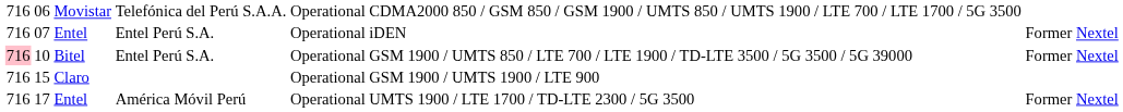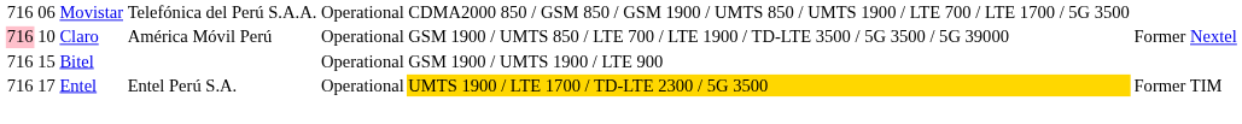 <table>
 <tr>
 <td>716</td>
 <td>06</td>
 <td><a href='#'>Movistar</a></td>
 <td>Telefónica del Perú S.A.A.</td>
 <td>Operational</td>
 <td>CDMA2000 850 / GSM 850 / GSM 1900 / UMTS 850 / UMTS 1900 / LTE 700 / LTE 1700 / 5G 3500</td>
 <td></td>
 </tr>
 <tr>
-<td>716</td>
-<td>07</td>
-<td><a href='#'>Entel</a></td>
-<td>Entel Perú S.A.</td>
-<td>Operational</td>
-<td>iDEN</td>
-<td>Former <a href='#'>Nextel</a></td>
-</tr>
-<tr>
 <td style="background: pink;">716</td>
 <td>10</td>
-<td><a href='#'>Bitel</a></td>
-<td>Entel Perú S.A.</td>
+<td><a href='#'>Claro</a></td>
+<td>América Móvil Perú</td>
 <td>Operational</td>
 <td>GSM 1900 / UMTS 850 / LTE 700 / LTE 1900 / TD-LTE 3500 / 5G 3500 / 5G 39000</td>
 <td>Former <a href='#'>Nextel</a></td>
 </tr>
 <tr>
 <td>716</td>
 <td>15</td>
-<td><a href='#'>Claro</a></td>
+<td><a href='#'>Bitel</a></td>
 <td></td>
 <td>Operational</td>
 <td>GSM 1900 / UMTS 1900 / LTE 900</td>
 <td></td>
 </tr>
 <tr>
 <td>716</td>
 <td>17</td>
 <td><a href='#'>Entel</a></td>
-<td>América Móvil Perú</td>
+<td>Entel Perú S.A.</td>
 <td>Operational</td>
-<td>UMTS 1900 / LTE 1700 / TD-LTE 2300 / 5G 3500</td>
-<td>Former <a href='#'>Nextel</a></td>
+<td style="background: gold;">UMTS 1900 / LTE 1700 / TD-LTE 2300 / 5G 3500</td>
+<td>Former TIM</td>
 </tr>
 </table>
